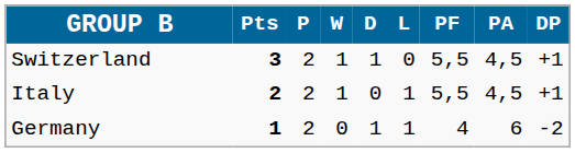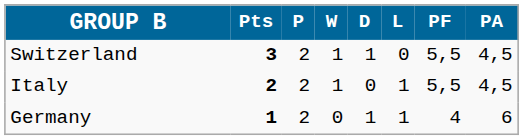 <table align=center cellpadding="3" cellspacing="0" style="background: #f9f9f9; border: 1px #aaa solid; border-collapse: collapse; font-size: 95%;" width=330>
 <tr style="background:#006699; color:white">
 <th width=34% style=font-size:120%><strong>GROUP B</strong></th>
 <th width=5%>Pts</th>
 <th width=5%>P</th>
 <th width=5%>W</th>
 <th width=5%>D</th>
 <th width=5%>L</th>
 <th width=5%>PF</th>
 <th width=5%>PA</th>
-<th width=5%>DP</th>
 </tr>
 <tr align=right>
 <td align=left> Switzerland</td>
 <td><strong>3</strong></td>
 <td>2</td>
 <td>1</td>
 <td>1</td>
 <td>0</td>
 <td>5,5</td>
 <td>4,5</td>
-<td>+1</td>
 </tr>
 <tr align=right>
 <td align=left> Italy</td>
 <td><strong>2</strong></td>
 <td>2</td>
 <td>1</td>
 <td>0</td>
 <td>1</td>
 <td>5,5</td>
 <td>4,5</td>
-<td>+1</td>
 </tr>
 <tr align=right>
 <td align=left> Germany</td>
 <td><strong>1</strong></td>
 <td>2</td>
 <td>0</td>
 <td>1</td>
 <td>1</td>
 <td>4</td>
 <td>6</td>
-<td>-2</td>
 </tr>
 </table>
